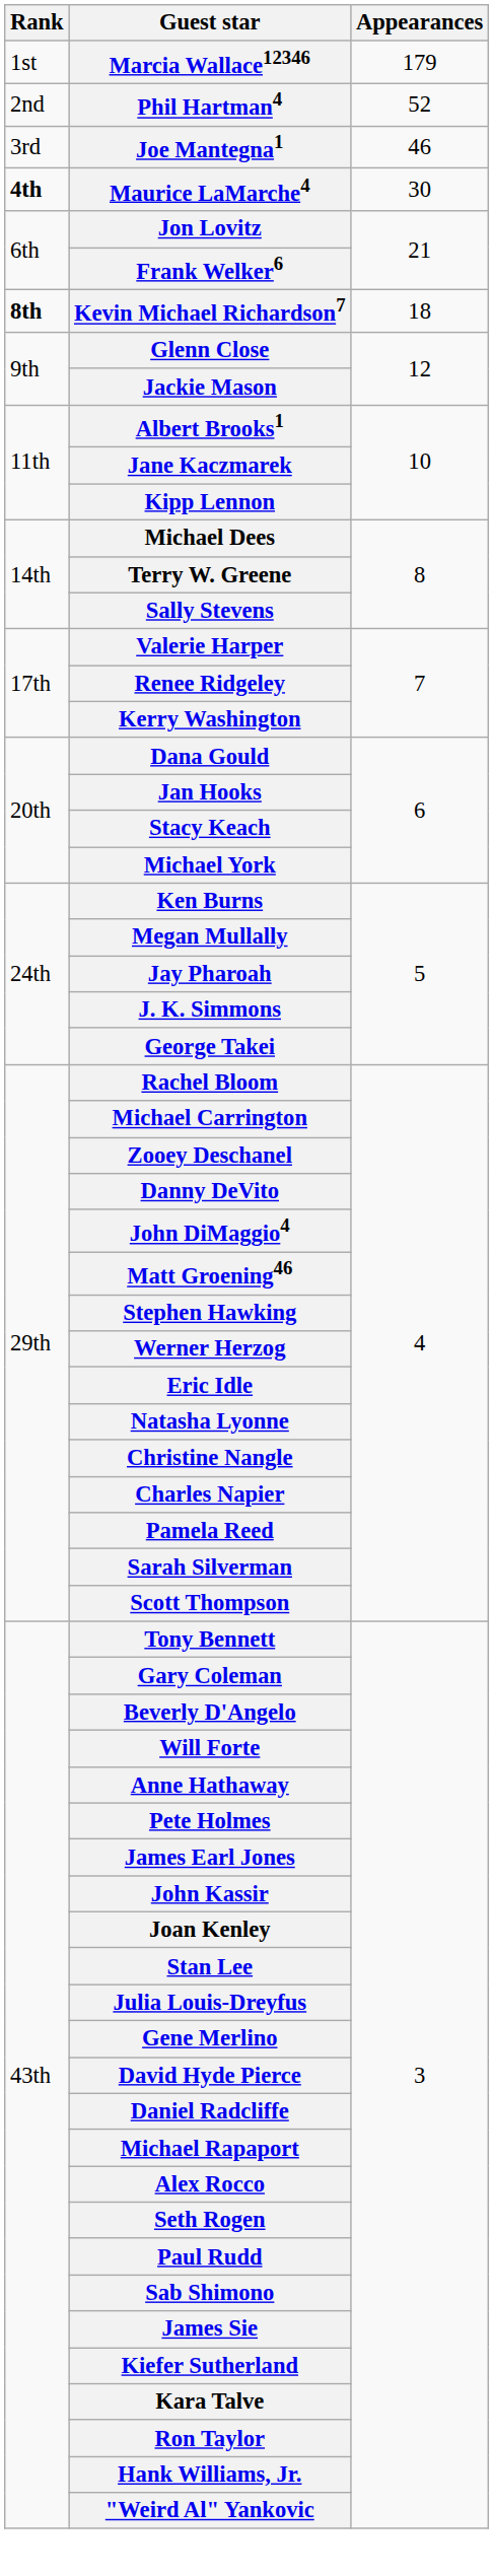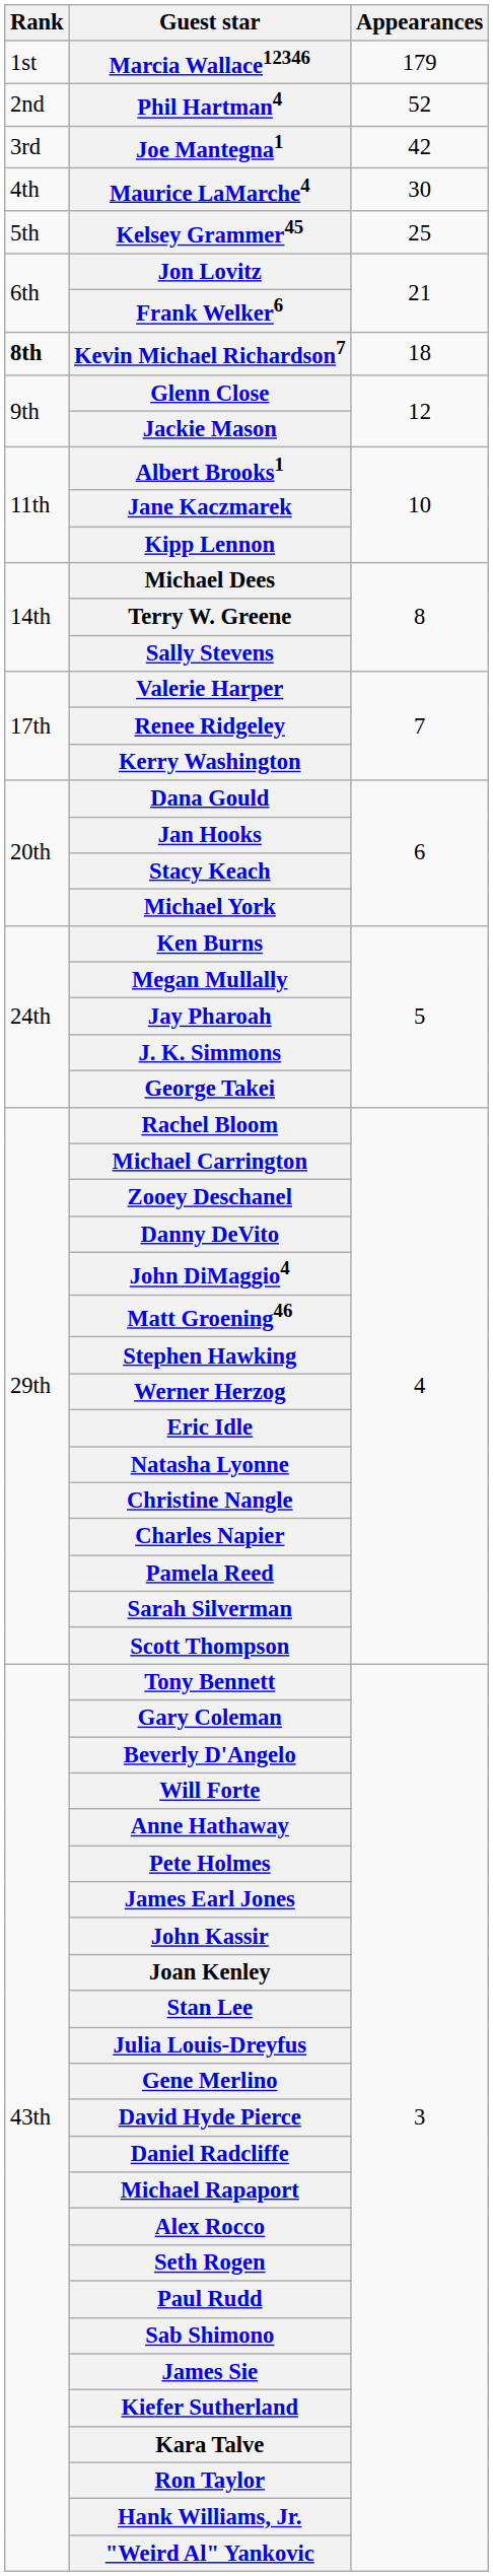 <table class="wikitable plainrowheaders">
 <tr>
 <th scope="col">Rank</th>
 <th scope="col">Guest star</th>
 <th scope="col">Appearances</th>
 </tr>
 <tr>
 <td>1st</td>
 <th scope="row"><a href='#'>Marcia Wallace</a><sup>12346</sup></th>
 <td align="center">179</td>
 </tr>
 <tr>
 <td>2nd</td>
 <th scope="row"><a href='#'>Phil Hartman</a><sup>4</sup></th>
 <td align="center">52</td>
 </tr>
 <tr>
 <td>3rd</td>
 <th scope="row"><a href='#'>Joe Mantegna</a><sup>1</sup></th>
-<td align="center">46</td>
+<td align="center">42</td>
 </tr>
 <tr>
-<td><strong>4th</strong></td>
+<td>4th</td>
 <th scope="row"><a href='#'>Maurice LaMarche</a><sup>4</sup></th>
 <td align="center">30</td>
+</tr>
+<tr>
+<td>5th</td>
+<th scope="row"><a href='#'>Kelsey Grammer</a><sup>45</sup></th>
+<td align="center">25</td>
 </tr>
 <tr>
 <td rowspan="2">6th</td>
 <th scope="row"><a href='#'>Jon Lovitz</a></th>
 <td rowspan="2" style="text-align:center">21</td>
 </tr>
 <tr>
 <th scope="row"><a href='#'>Frank Welker</a><sup>6</sup></th>
 </tr>
 <tr>
 <td><strong>8th</strong></td>
 <th scope="row"><a href='#'>Kevin Michael Richardson</a><sup>7</sup></th>
 <td align="center">18</td>
 </tr>
 <tr>
 <td rowspan="2">9th</td>
 <th scope="row"><a href='#'>Glenn Close</a></th>
 <td rowspan="2" style="text-align:center">12</td>
 </tr>
 <tr>
 <th scope="row"><a href='#'>Jackie Mason</a></th>
 </tr>
 <tr>
 <td rowspan="3">11th</td>
 <th scope="row"><a href='#'>Albert Brooks</a><sup>1</sup></th>
 <td rowspan="3" style="text-align:center">10</td>
 </tr>
 <tr>
 <th scope="row"><a href='#'>Jane Kaczmarek</a></th>
 </tr>
 <tr>
 <th scope="row"><a href='#'>Kipp Lennon</a></th>
 </tr>
 <tr>
 <td rowspan="3">14th</td>
 <th scope="row">Michael Dees</th>
 <td rowspan="3" style="text-align:center">8</td>
 </tr>
 <tr>
 <th scope="row">Terry W. Greene</th>
 </tr>
 <tr>
 <th scope="row"><a href='#'>Sally Stevens</a></th>
 </tr>
 <tr>
 <td rowspan="3">17th</td>
 <th scope="row"><a href='#'>Valerie Harper</a></th>
 <td rowspan="3" style="text-align:center">7</td>
 </tr>
 <tr>
 <th scope="row"><a href='#'>Renee Ridgeley</a></th>
 </tr>
 <tr>
 <th scope="row"><a href='#'>Kerry Washington</a></th>
 </tr>
 <tr>
 <td rowspan="4">20th</td>
 <th scope="row"><a href='#'>Dana Gould</a></th>
 <td rowspan="4" style="text-align:center">6</td>
 </tr>
 <tr>
 <th scope="row"><a href='#'>Jan Hooks</a></th>
 </tr>
 <tr>
 <th scope="row"><a href='#'>Stacy Keach</a></th>
 </tr>
 <tr>
 <th scope="row"><a href='#'>Michael York</a></th>
 </tr>
 <tr>
 <td rowspan="5">24th</td>
 <th scope="row"><a href='#'>Ken Burns</a></th>
 <td rowspan="5" style="text-align:center">5</td>
 </tr>
 <tr>
 <th scope="row"><a href='#'>Megan Mullally</a></th>
 </tr>
 <tr>
 <th scope="row"><a href='#'>Jay Pharoah</a></th>
 </tr>
 <tr>
 <th scope="row"><a href='#'>J. K. Simmons</a></th>
 </tr>
 <tr>
 <th scope="row"><a href='#'>George Takei</a></th>
 </tr>
 <tr>
 <td rowspan="15">29th</td>
 <th scope="row"><a href='#'>Rachel Bloom</a></th>
 <td rowspan="15" style="text-align:center">4</td>
 </tr>
 <tr>
 <th scope="row"><a href='#'>Michael Carrington</a></th>
 </tr>
 <tr>
 <th scope="row"><a href='#'>Zooey Deschanel</a></th>
 </tr>
 <tr>
 <th scope="row"><a href='#'>Danny DeVito</a></th>
 </tr>
 <tr>
 <th scope="row"><a href='#'>John DiMaggio</a><sup>4</sup></th>
 </tr>
 <tr>
 <th scope="row"><a href='#'>Matt Groening</a><sup>46</sup></th>
 </tr>
 <tr>
 <th scope="row"><a href='#'>Stephen Hawking</a></th>
 </tr>
 <tr>
 <th scope="row"><a href='#'>Werner Herzog</a></th>
 </tr>
 <tr>
 <th scope="row"><a href='#'>Eric Idle</a></th>
 </tr>
 <tr>
 <th scope="row"><a href='#'>Natasha Lyonne</a></th>
 </tr>
 <tr>
 <th scope="row"><a href='#'>Christine Nangle</a></th>
 </tr>
 <tr>
 <th scope="row"><a href='#'>Charles Napier</a></th>
 </tr>
 <tr>
 <th scope="row"><a href='#'>Pamela Reed</a></th>
 </tr>
 <tr>
 <th scope="row"><a href='#'>Sarah Silverman</a></th>
 </tr>
 <tr>
 <th scope="row"><a href='#'>Scott Thompson</a></th>
 </tr>
 <tr>
 <td rowspan="25">43th</td>
 <th scope="row"><a href='#'>Tony Bennett</a></th>
 <td rowspan="25" style="text-align:center">3</td>
 </tr>
 <tr>
 <th scope="row"><a href='#'>Gary Coleman</a></th>
 </tr>
 <tr>
 <th scope="row"><a href='#'>Beverly D'Angelo</a></th>
 </tr>
 <tr>
 <th scope="row"><a href='#'>Will Forte</a></th>
 </tr>
 <tr>
 <th scope="row"><a href='#'>Anne Hathaway</a></th>
 </tr>
 <tr>
 <th scope="row"><a href='#'>Pete Holmes</a></th>
 </tr>
 <tr>
 <th scope="row"><a href='#'>James Earl Jones</a></th>
 </tr>
 <tr>
 <th scope="row"><a href='#'>John Kassir</a></th>
 </tr>
 <tr>
 <th scope="row">Joan Kenley</th>
 </tr>
 <tr>
 <th scope="row"><a href='#'>Stan Lee</a></th>
 </tr>
 <tr>
 <th scope="row"><a href='#'>Julia Louis-Dreyfus</a></th>
 </tr>
 <tr>
 <th scope="row"><a href='#'>Gene Merlino</a></th>
 </tr>
 <tr>
 <th scope="row"><a href='#'>David Hyde Pierce</a></th>
 </tr>
 <tr>
 <th scope="row"><a href='#'>Daniel Radcliffe</a></th>
 </tr>
 <tr>
 <th scope="row"><a href='#'>Michael Rapaport</a></th>
 </tr>
 <tr>
 <th scope="row"><a href='#'>Alex Rocco</a></th>
 </tr>
 <tr>
 <th scope="row"><a href='#'>Seth Rogen</a></th>
 </tr>
 <tr>
 <th scope="row"><a href='#'>Paul Rudd</a></th>
 </tr>
 <tr>
 <th scope="row"><a href='#'>Sab Shimono</a></th>
 </tr>
 <tr>
 <th scope="row"><a href='#'>James Sie</a></th>
 </tr>
 <tr>
 <th scope="row"><a href='#'>Kiefer Sutherland</a></th>
 </tr>
 <tr>
 <th scope="row">Kara Talve</th>
 </tr>
 <tr>
 <th scope="row"><a href='#'>Ron Taylor</a></th>
 </tr>
 <tr>
 <th scope="row"><a href='#'>Hank Williams, Jr.</a></th>
 </tr>
 <tr>
 <th scope="row"><a href='#'>"Weird Al" Yankovic</a></th>
 </tr>
 </table>
